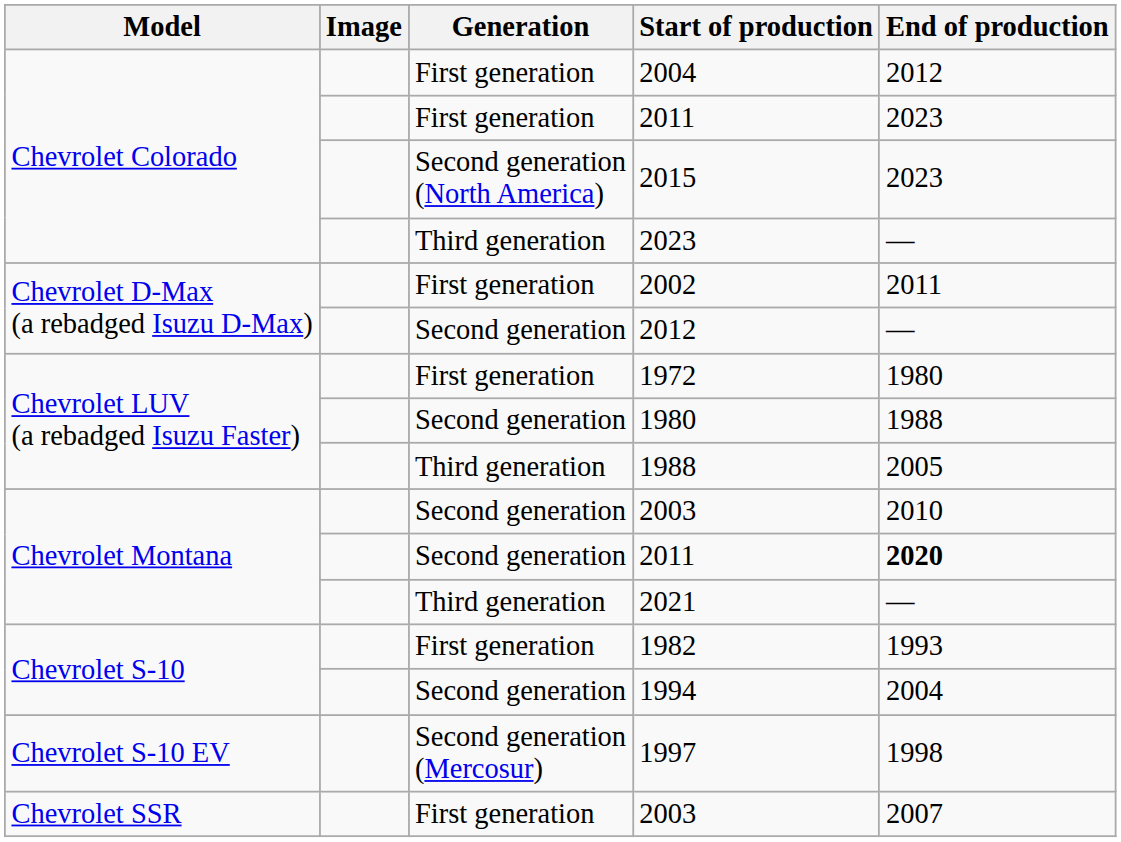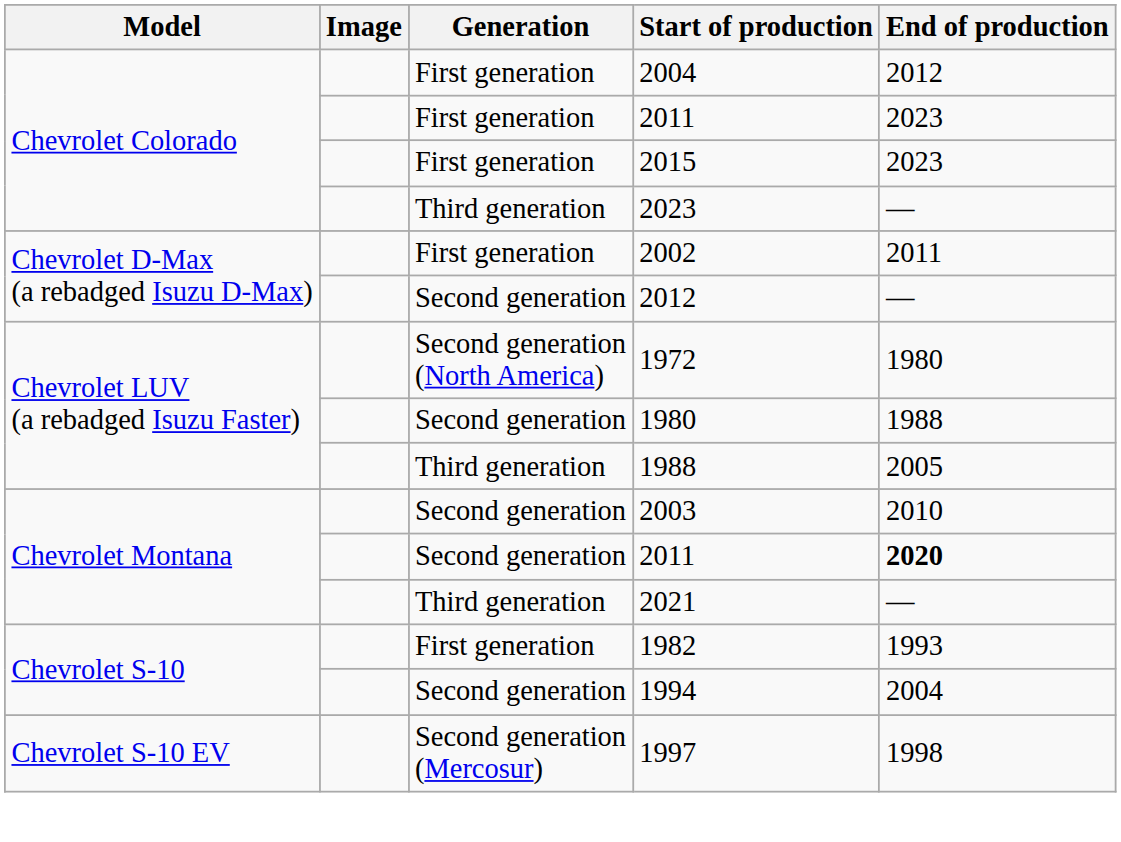 <table class="wikitable sortable">
 <tr>
 <th>Model</th>
 <th>Image</th>
 <th>Generation</th>
 <th>Start of production</th>
 <th>End of production</th>
 </tr>
 <tr>
 <td rowspan="4"><a href='#'>Chevrolet Colorado</a></td>
 <td></td>
 <td>First generation</td>
 <td>2004</td>
 <td>2012</td>
 </tr>
 <tr>
 <td></td>
 <td>First generation</td>
 <td>2011</td>
 <td>2023</td>
 </tr>
 <tr>
 <td></td>
-<td>Second generation<br>(<a href='#'>North America</a>)</td>
+<td>First generation</td>
 <td>2015</td>
 <td>2023</td>
 </tr>
 <tr>
 <td></td>
 <td>Third generation</td>
 <td>2023</td>
 <td>—</td>
 </tr>
 <tr>
 <td rowspan="2"><a href='#'>Chevrolet D-Max</a><br>(a rebadged <a href='#'>Isuzu D-Max</a>)</td>
 <td></td>
 <td>First generation</td>
 <td>2002</td>
 <td>2011</td>
 </tr>
 <tr>
 <td></td>
 <td>Second generation</td>
 <td>2012</td>
 <td>—</td>
 </tr>
 <tr>
 <td rowspan="3"><a href='#'>Chevrolet LUV</a><br>(a rebadged <a href='#'>Isuzu Faster</a>)</td>
 <td></td>
-<td>First generation</td>
+<td>Second generation<br>(<a href='#'>North America</a>)</td>
 <td>1972</td>
 <td>1980</td>
 </tr>
 <tr>
 <td></td>
 <td>Second generation</td>
 <td>1980</td>
 <td>1988</td>
 </tr>
 <tr>
 <td></td>
 <td>Third generation</td>
 <td>1988</td>
 <td>2005</td>
 </tr>
 <tr>
 <td rowspan="3"><a href='#'>Chevrolet Montana</a></td>
 <td></td>
 <td>Second generation</td>
 <td>2003</td>
 <td>2010</td>
 </tr>
 <tr>
 <td></td>
 <td>Second generation</td>
 <td>2011</td>
 <td><strong>2020</strong></td>
 </tr>
 <tr>
 <td></td>
 <td>Third generation</td>
 <td>2021</td>
 <td>—</td>
 </tr>
 <tr>
 <td rowspan="2"><a href='#'>Chevrolet S-10</a></td>
 <td></td>
 <td>First generation</td>
 <td>1982</td>
 <td>1993</td>
 </tr>
 <tr>
 <td></td>
 <td>Second generation</td>
 <td>1994</td>
 <td>2004</td>
 </tr>
 <tr>
 <td><a href='#'>Chevrolet S-10 EV</a></td>
 <td></td>
 <td>Second generation<br>(<a href='#'>Mercosur</a>)</td>
 <td>1997</td>
 <td>1998</td>
 </tr>
-<tr>
-<td><a href='#'>Chevrolet SSR</a></td>
-<td></td>
-<td>First generation</td>
-<td>2003</td>
-<td>2007</td>
-</tr>
 </table>
